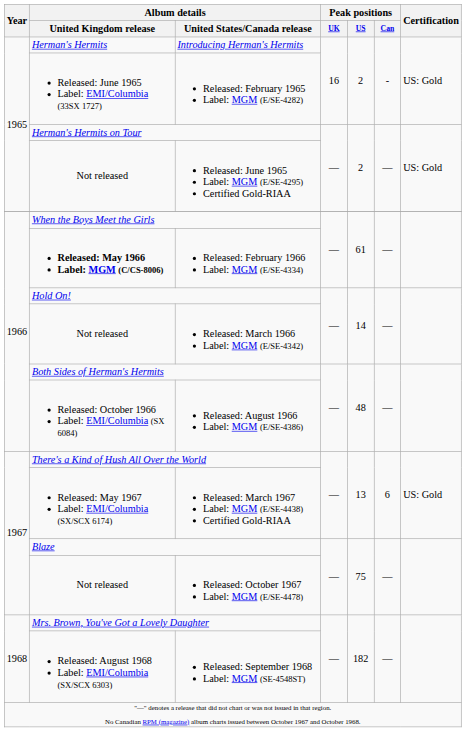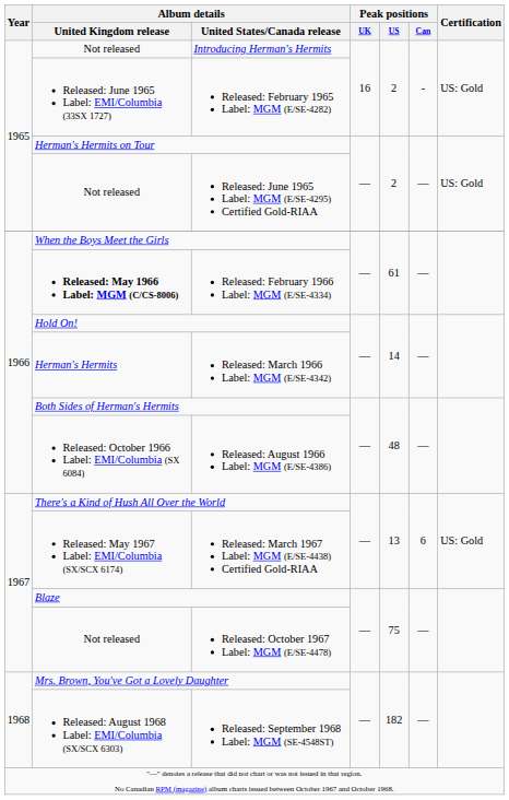 <table class="wikitable">
 <tr>
 <th rowspan="2" width="20">Year</th>
 <th colspan="2">Album details</th>
 <th colspan="3">Peak positions</th>
 <th rowspan="2">Certification</th>
 </tr>
 <tr>
 <th width="220">United Kingdom release</th>
 <th width="220">United States/Canada release</th>
 <th style="width:3em;font-size:75%"><a href='#'>UK</a></th>
 <th style="width:3em;font-size:75%"><a href='#'>US</a></th>
 <th style="width:3em;font-size:75%"><a href='#'>Can</a></th>
 </tr>
 <tr>
 <td rowspan="4">1965</td>
-<td><em><a href='#'>Herman's Hermits</a></em></td>
+<td align="center">Not released</td>
 <td><em><a href='#'>Introducing Herman's Hermits</a></em></td>
 <td align="center" rowspan="2">16</td>
 <td align="center" rowspan="2">2</td>
 <td align="center" rowspan="2">-</td>
 <td rowspan="2">US: Gold</td>
 </tr>
 <tr>
 <td><br><ul><li>Released: June 1965</li><li>Label: <a href='#'>EMI/Columbia</a> <small>(33SX 1727)</small></li></ul></td>
 <td><br><ul><li>Released: February 1965</li><li>Label: <a href='#'>MGM</a> <small>(E/SE-4282)</small></li></ul></td>
 </tr>
 <tr>
 <td colspan="2"><em><a href='#'>Herman's Hermits on Tour</a></em></td>
 <td align="center" rowspan="2">—</td>
 <td align="center" rowspan="2">2</td>
 <td align="center" rowspan="2">—</td>
 <td rowspan="2">US: Gold</td>
 </tr>
 <tr>
 <td align="center">Not released</td>
 <td><br><ul><li>Released: June 1965</li><li>Label: <a href='#'>MGM</a> <small>(E/SE-4295)</small></li><li>Certified Gold-RIAA </li></ul></td>
 </tr>
 <tr>
 </tr>
 <tr>
 <td rowspan="6">1966</td>
 <td colspan="2"><em><a href='#'>When the Boys Meet the Girls</a></em></td>
 <td align="center" rowspan="2">—</td>
 <td align="center" rowspan="2">61</td>
 <td align="center" rowspan="2">—</td>
 <td rowspan="2"></td>
 </tr>
 <tr>
 <td><strong><br><ul><li>Released: May 1966</li><li>Label: <a href='#'>MGM</a> <small>(C/CS-8006)</small></li></ul></strong></td>
 <td><br><ul><li>Released: February 1966</li><li>Label: <a href='#'>MGM</a> <small>(E/SE-4334)</small></li></ul></td>
 </tr>
 <tr>
 <td colspan="2"><em><a href='#'>Hold On!</a></em></td>
 <td align="center" rowspan="2">—</td>
 <td align="center" rowspan="2">14</td>
 <td align="center" rowspan="2">—</td>
 <td rowspan="2"></td>
 </tr>
 <tr>
-<td align="center">Not released</td>
+<td><em><a href='#'>Herman's Hermits</a></em></td>
 <td><br><ul><li>Released: March 1966</li><li>Label: <a href='#'>MGM</a> <small>(E/SE-4342)</small></li></ul></td>
 </tr>
 <tr>
 <td colspan="2"><em><a href='#'>Both Sides of Herman's Hermits</a></em></td>
 <td align="center" rowspan="2">—</td>
 <td align="center" rowspan="2">48</td>
 <td align="center" rowspan="2">—</td>
 <td rowspan="2"></td>
 </tr>
 <tr>
 <td><br><ul><li>Released: October 1966</li><li>Label: <a href='#'>EMI/Columbia</a> <small>(SX 6084)</small></li></ul></td>
 <td><br><ul><li>Released: August 1966</li><li>Label: <a href='#'>MGM</a> <small>(E/SE-4386)</small></li></ul></td>
 </tr>
 <tr>
 <td rowspan="4">1967</td>
 <td colspan="2"><em><a href='#'>There's a Kind of Hush All Over the World</a></em></td>
 <td align="center" rowspan="2">—</td>
 <td align="center" rowspan="2">13</td>
 <td align="center" rowspan="2">6</td>
 <td rowspan="2">US: Gold</td>
 </tr>
 <tr>
 <td><br><ul><li>Released: May 1967</li><li>Label: <a href='#'>EMI/Columbia</a> <small>(SX/SCX 6174)</small></li></ul></td>
 <td><br><ul><li>Released: March 1967</li><li>Label: <a href='#'>MGM</a> <small>(E/SE-4438)</small></li><li>Certified Gold-RIAA</li></ul></td>
 </tr>
 <tr>
 <td colspan="2"><em><a href='#'>Blaze</a></em></td>
 <td align="center" rowspan="2">—</td>
 <td align="center" rowspan="2">75</td>
 <td align="center" rowspan="2">—</td>
 <td rowspan="2"></td>
 </tr>
 <tr>
 <td align="center">Not released</td>
 <td><br><ul><li>Released: October 1967</li><li>Label: <a href='#'>MGM</a> <small>(E/SE-4478)</small></li></ul></td>
 </tr>
 <tr>
 <td rowspan="2">1968</td>
 <td colspan="2"><em><a href='#'>Mrs. Brown, You've Got a Lovely Daughter</a></em></td>
 <td align="center" rowspan="2">—</td>
 <td align="center" rowspan="2">182</td>
 <td align="center" rowspan="2">—</td>
 <td rowspan="2"></td>
 </tr>
 <tr>
 <td><br><ul><li>Released: August 1968</li><li>Label: <a href='#'>EMI/Columbia</a> <small>(SX/SCX 6303)</small></li></ul></td>
 <td><br><ul><li>Released: September 1968</li><li>Label: <a href='#'>MGM</a> <small>(SE-4548ST)</small></li></ul></td>
 </tr>
 <tr>
 <td colspan="8" align="center" style="font-size: 8pt">"—" denotes a release that did not chart or was not issued in that region.<br><br>No Canadian <a href='#'>RPM (magazine)</a> album charts issued between October 1967 and October 1968.</td>
 </tr>
 </table>
